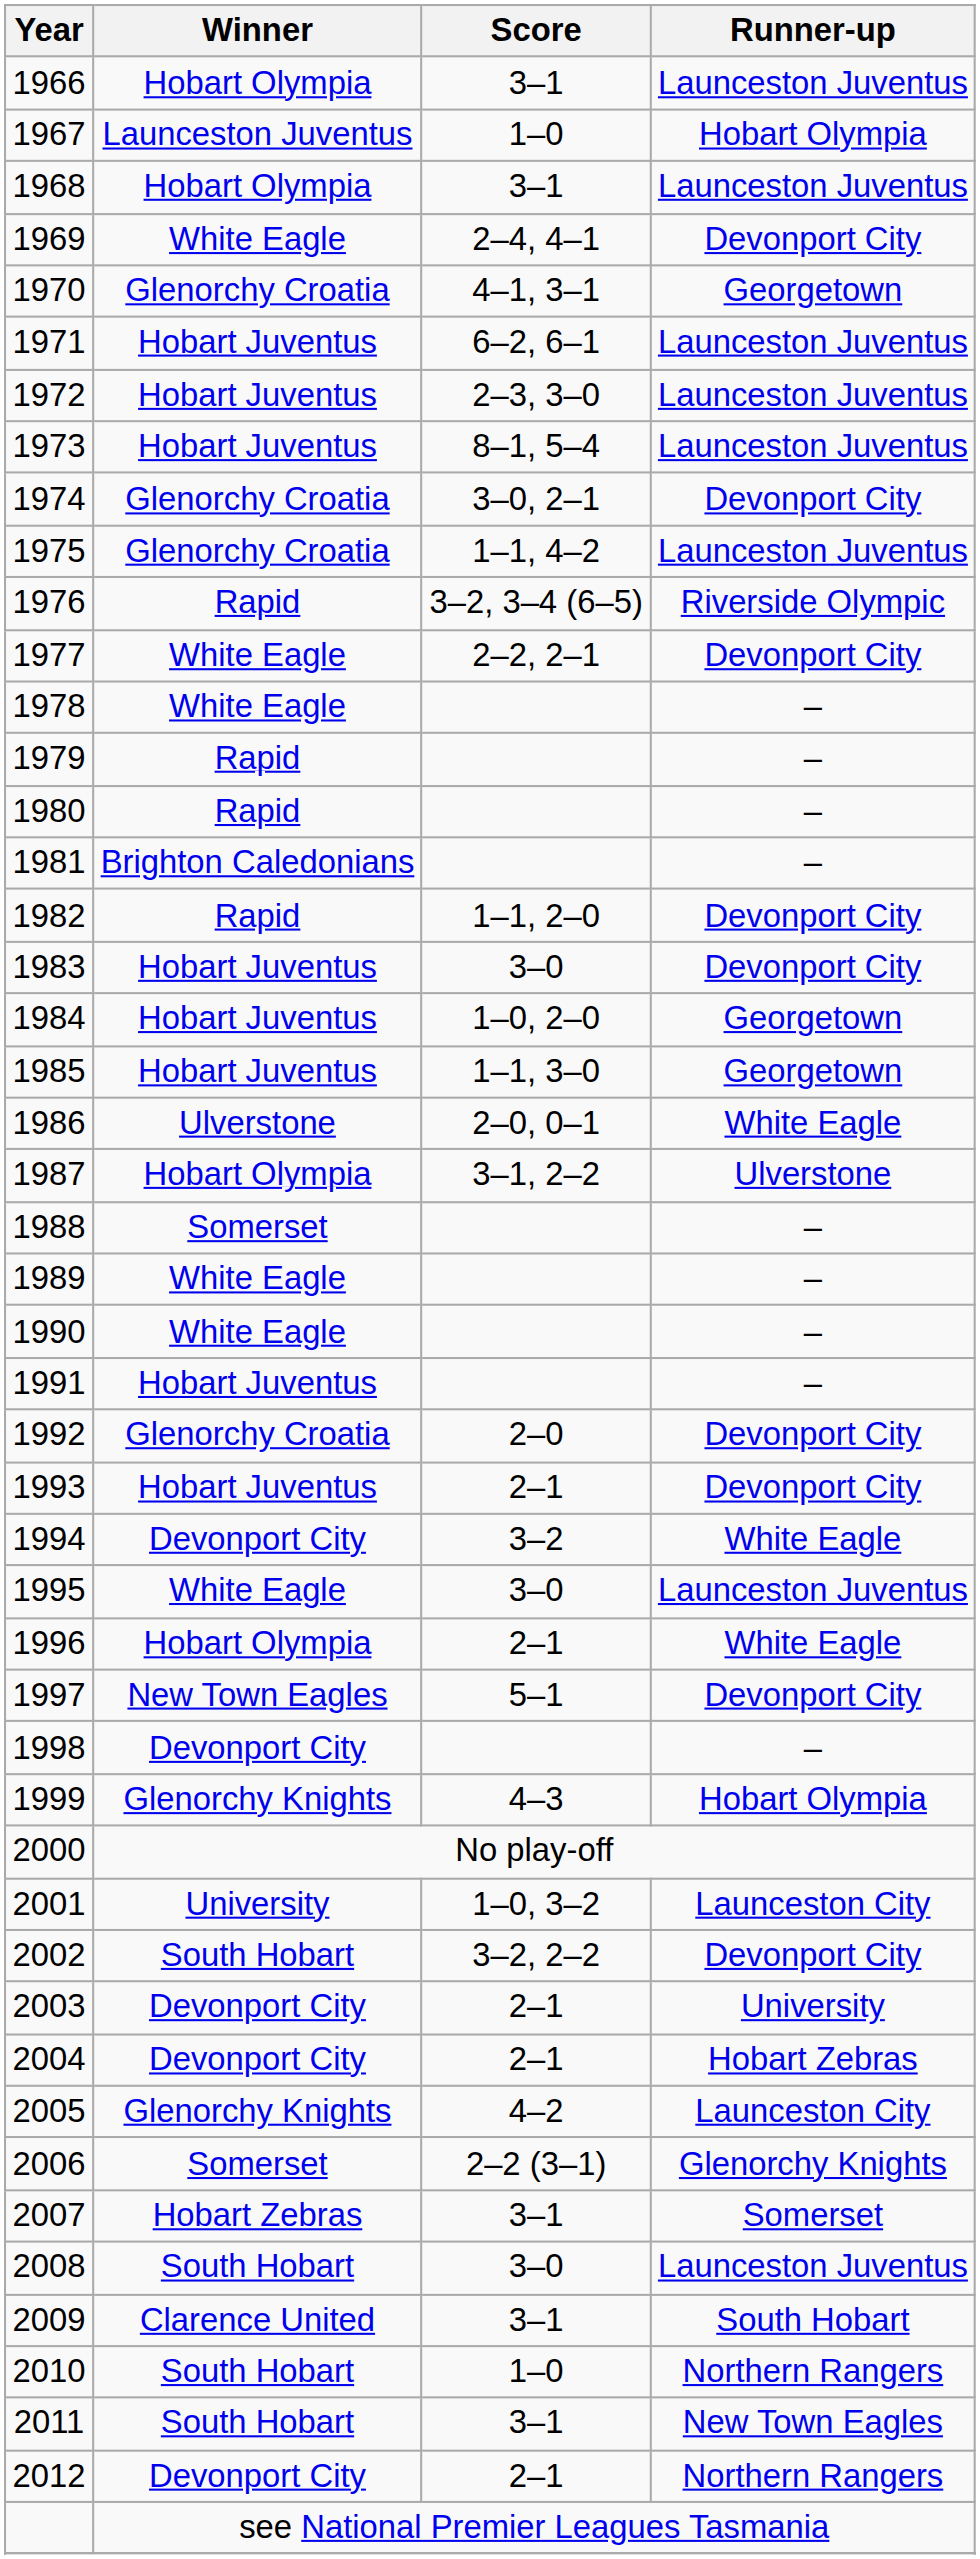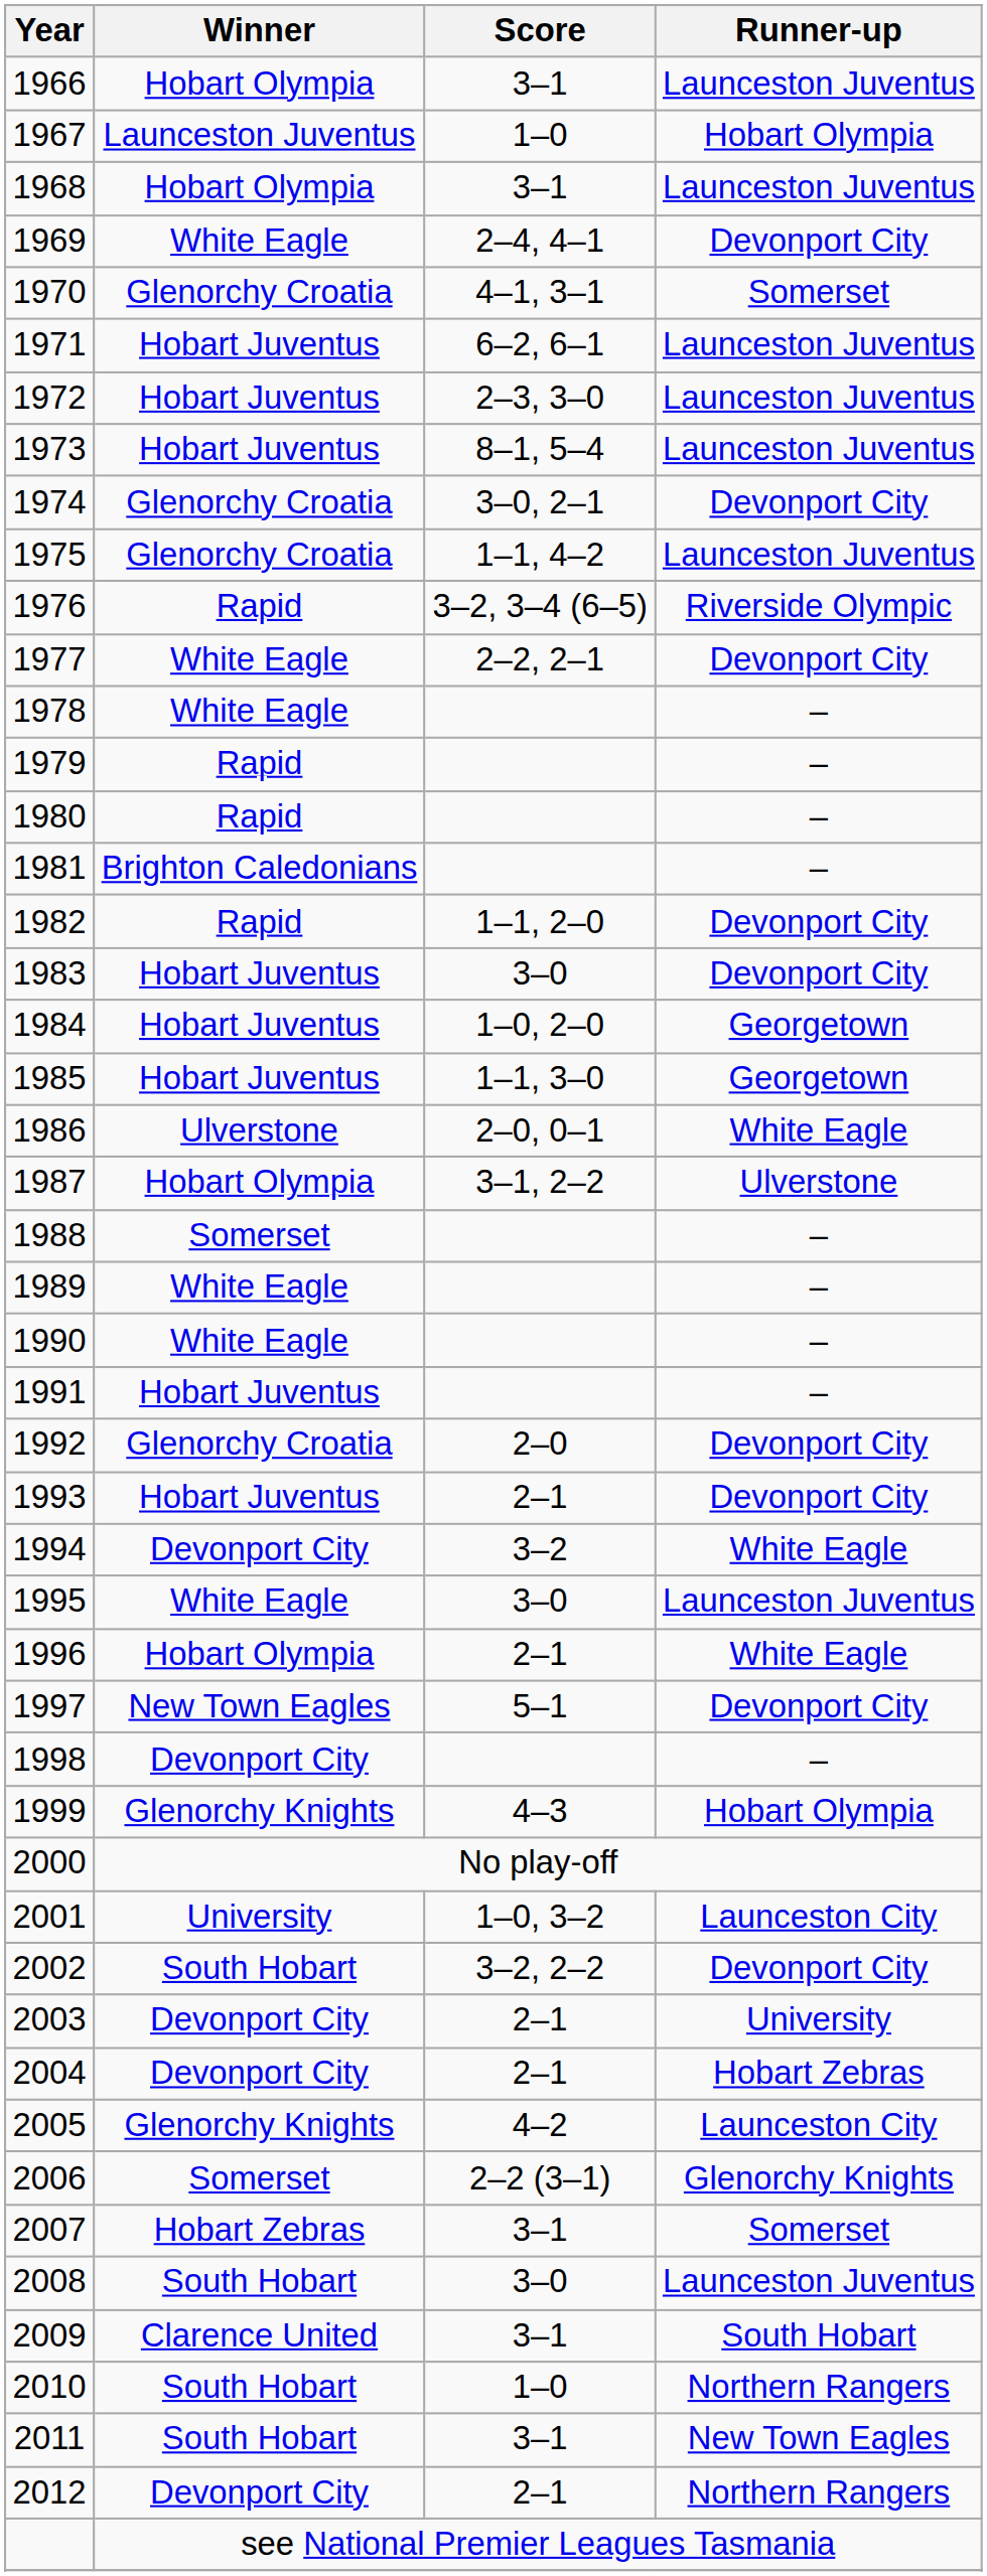 <table class="wikitable" style="text-align:center">
 <tr>
 <th>Year</th>
 <th>Winner</th>
 <th>Score</th>
 <th>Runner-up</th>
 </tr>
 <tr>
 <td>1966</td>
 <td><a href='#'>Hobart Olympia</a></td>
 <td>3–1</td>
 <td><a href='#'>Launceston Juventus</a></td>
 </tr>
 <tr>
 <td>1967</td>
 <td><a href='#'>Launceston Juventus</a></td>
 <td>1–0</td>
 <td><a href='#'>Hobart Olympia</a></td>
 </tr>
 <tr>
 <td>1968</td>
 <td><a href='#'>Hobart Olympia</a></td>
 <td>3–1</td>
 <td><a href='#'>Launceston Juventus</a></td>
 </tr>
 <tr>
 <td>1969</td>
 <td><a href='#'>White Eagle</a></td>
 <td>2–4, 4–1</td>
 <td><a href='#'>Devonport City</a></td>
 </tr>
 <tr>
 <td>1970</td>
 <td><a href='#'>Glenorchy Croatia</a></td>
 <td>4–1, 3–1</td>
-<td><a href='#'>Georgetown</a></td>
+<td><a href='#'>Somerset</a></td>
 </tr>
 <tr>
 <td>1971</td>
 <td><a href='#'>Hobart Juventus</a></td>
 <td>6–2, 6–1</td>
 <td><a href='#'>Launceston Juventus</a></td>
 </tr>
 <tr>
 <td>1972</td>
 <td><a href='#'>Hobart Juventus</a></td>
 <td>2–3, 3–0</td>
 <td><a href='#'>Launceston Juventus</a></td>
 </tr>
 <tr>
 <td>1973</td>
 <td><a href='#'>Hobart Juventus</a></td>
 <td>8–1, 5–4</td>
 <td><a href='#'>Launceston Juventus</a></td>
 </tr>
 <tr>
 <td>1974</td>
 <td><a href='#'>Glenorchy Croatia</a></td>
 <td>3–0, 2–1</td>
 <td><a href='#'>Devonport City</a></td>
 </tr>
 <tr>
 <td>1975</td>
 <td><a href='#'>Glenorchy Croatia</a></td>
 <td>1–1, 4–2</td>
 <td><a href='#'>Launceston Juventus</a></td>
 </tr>
 <tr>
 <td>1976</td>
 <td><a href='#'>Rapid</a></td>
 <td>3–2, 3–4 (6–5)</td>
 <td><a href='#'>Riverside Olympic</a></td>
 </tr>
 <tr>
 <td>1977</td>
 <td><a href='#'>White Eagle</a></td>
 <td>2–2, 2–1</td>
 <td><a href='#'>Devonport City</a></td>
 </tr>
 <tr>
 <td>1978</td>
 <td><a href='#'>White Eagle</a></td>
 <td></td>
 <td>–</td>
 </tr>
 <tr>
 <td>1979</td>
 <td><a href='#'>Rapid</a></td>
 <td></td>
 <td>–</td>
 </tr>
 <tr>
 <td>1980</td>
 <td><a href='#'>Rapid</a></td>
 <td></td>
 <td>–</td>
 </tr>
 <tr>
 <td>1981</td>
 <td><a href='#'>Brighton Caledonians</a></td>
 <td></td>
 <td>–</td>
 </tr>
 <tr>
 <td>1982</td>
 <td><a href='#'>Rapid</a></td>
 <td>1–1, 2–0</td>
 <td><a href='#'>Devonport City</a></td>
 </tr>
 <tr>
 <td>1983</td>
 <td><a href='#'>Hobart Juventus</a></td>
 <td>3–0</td>
 <td><a href='#'>Devonport City</a></td>
 </tr>
 <tr>
 <td>1984</td>
 <td><a href='#'>Hobart Juventus</a></td>
 <td>1–0, 2–0</td>
 <td><a href='#'>Georgetown</a></td>
 </tr>
 <tr>
 <td>1985</td>
 <td><a href='#'>Hobart Juventus</a></td>
 <td>1–1, 3–0</td>
 <td><a href='#'>Georgetown</a></td>
 </tr>
 <tr>
 <td>1986</td>
 <td><a href='#'>Ulverstone</a></td>
 <td>2–0, 0–1</td>
 <td><a href='#'>White Eagle</a></td>
 </tr>
 <tr>
 <td>1987</td>
 <td><a href='#'>Hobart Olympia</a></td>
 <td>3–1, 2–2</td>
 <td><a href='#'>Ulverstone</a></td>
 </tr>
 <tr>
 <td>1988</td>
 <td><a href='#'>Somerset</a></td>
 <td></td>
 <td>–</td>
 </tr>
 <tr>
 <td>1989</td>
 <td><a href='#'>White Eagle</a></td>
 <td></td>
 <td>–</td>
 </tr>
 <tr>
 <td>1990</td>
 <td><a href='#'>White Eagle</a></td>
 <td></td>
 <td>–</td>
 </tr>
 <tr>
 <td>1991</td>
 <td><a href='#'>Hobart Juventus</a></td>
 <td></td>
 <td>–</td>
 </tr>
 <tr>
 <td>1992</td>
 <td><a href='#'>Glenorchy Croatia</a></td>
 <td>2–0</td>
 <td><a href='#'>Devonport City</a></td>
 </tr>
 <tr>
 <td>1993</td>
 <td><a href='#'>Hobart Juventus</a></td>
 <td>2–1</td>
 <td><a href='#'>Devonport City</a></td>
 </tr>
 <tr>
 <td>1994</td>
 <td><a href='#'>Devonport City</a></td>
 <td>3–2</td>
 <td><a href='#'>White Eagle</a></td>
 </tr>
 <tr>
 <td>1995</td>
 <td><a href='#'>White Eagle</a></td>
 <td>3–0</td>
 <td><a href='#'>Launceston Juventus</a></td>
 </tr>
 <tr>
 <td>1996</td>
 <td><a href='#'>Hobart Olympia</a></td>
 <td>2–1</td>
 <td><a href='#'>White Eagle</a></td>
 </tr>
 <tr>
 <td>1997</td>
 <td><a href='#'>New Town Eagles</a></td>
 <td>5–1</td>
 <td><a href='#'>Devonport City</a></td>
 </tr>
 <tr>
 <td>1998</td>
 <td><a href='#'>Devonport City</a></td>
 <td></td>
 <td>–</td>
 </tr>
 <tr>
 <td>1999</td>
 <td><a href='#'>Glenorchy Knights</a></td>
 <td>4–3</td>
 <td><a href='#'>Hobart Olympia</a></td>
 </tr>
 <tr>
 <td>2000</td>
 <td colspan=3>No play-off</td>
 </tr>
 <tr>
 <td>2001</td>
 <td><a href='#'>University</a></td>
 <td>1–0, 3–2</td>
 <td><a href='#'>Launceston City</a></td>
 </tr>
 <tr>
 <td>2002</td>
 <td><a href='#'>South Hobart</a></td>
 <td>3–2, 2–2</td>
 <td><a href='#'>Devonport City</a></td>
 </tr>
 <tr>
 <td>2003</td>
 <td><a href='#'>Devonport City</a></td>
 <td>2–1</td>
 <td><a href='#'>University</a></td>
 </tr>
 <tr>
 <td>2004</td>
 <td><a href='#'>Devonport City</a></td>
 <td>2–1</td>
 <td><a href='#'>Hobart Zebras</a></td>
 </tr>
 <tr>
 <td>2005</td>
 <td><a href='#'>Glenorchy Knights</a></td>
 <td>4–2</td>
 <td><a href='#'>Launceston City</a></td>
 </tr>
 <tr>
 <td>2006</td>
 <td><a href='#'>Somerset</a></td>
 <td>2–2  (3–1)</td>
 <td><a href='#'>Glenorchy Knights</a></td>
 </tr>
 <tr>
 <td>2007</td>
 <td><a href='#'>Hobart Zebras</a></td>
 <td>3–1</td>
 <td><a href='#'>Somerset</a></td>
 </tr>
 <tr>
 <td>2008</td>
 <td><a href='#'>South Hobart</a></td>
 <td>3–0</td>
 <td><a href='#'>Launceston Juventus</a></td>
 </tr>
 <tr>
 <td>2009</td>
 <td><a href='#'>Clarence United</a></td>
 <td>3–1</td>
 <td><a href='#'>South Hobart</a></td>
 </tr>
 <tr>
 <td>2010</td>
 <td><a href='#'>South Hobart</a></td>
 <td>1–0</td>
 <td><a href='#'>Northern Rangers</a></td>
 </tr>
 <tr>
 <td>2011</td>
 <td><a href='#'>South Hobart</a></td>
 <td>3–1</td>
 <td><a href='#'>New Town Eagles</a></td>
 </tr>
 <tr>
 <td>2012</td>
 <td><a href='#'>Devonport City</a></td>
 <td>2–1</td>
 <td><a href='#'>Northern Rangers</a></td>
 </tr>
 <tr>
 <td></td>
 <td colspan=3>see <a href='#'>National Premier Leagues Tasmania</a></td>
 </tr>
 <tr>
 </tr>
 <tr>
 </tr>
 </table>
